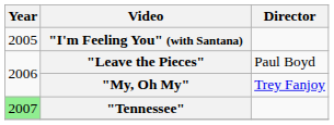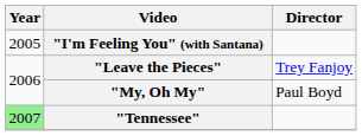 <table class="wikitable plainrowheaders">
 <tr>
 <th>Year</th>
 <th style="width:14em;">Video</th>
 <th>Director</th>
 </tr>
 <tr>
 <td>2005</td>
 <th scope="row">"I'm Feeling You" <small>(with Santana)</small></th>
 <td></td>
 </tr>
 <tr>
 <td rowspan="2">2006</td>
 <th scope="row">"Leave the Pieces"</th>
-<td>Paul Boyd</td>
+<td><a href='#'>Trey Fanjoy</a></td>
 </tr>
 <tr>
 <th scope="row">"My, Oh My"</th>
-<td><a href='#'>Trey Fanjoy</a></td>
+<td>Paul Boyd</td>
 </tr>
 <tr>
 <td style="background: lightgreen;">2007</td>
 <th scope="row">"Tennessee"</th>
 <td></td>
 </tr>
 <tr>
 </tr>
 </table>
